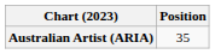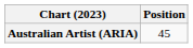 <table class="wikitable sortable plainrowheaders" style="text-align:center">
 <tr>
 <th scope="col">Chart (2023)</th>
 <th scope="col">Position</th>
 </tr>
 <tr>
 <th scope="row">Australian Artist (ARIA)</th>
-<td>35</td>
+<td>45</td>
 </tr>
 </table>
